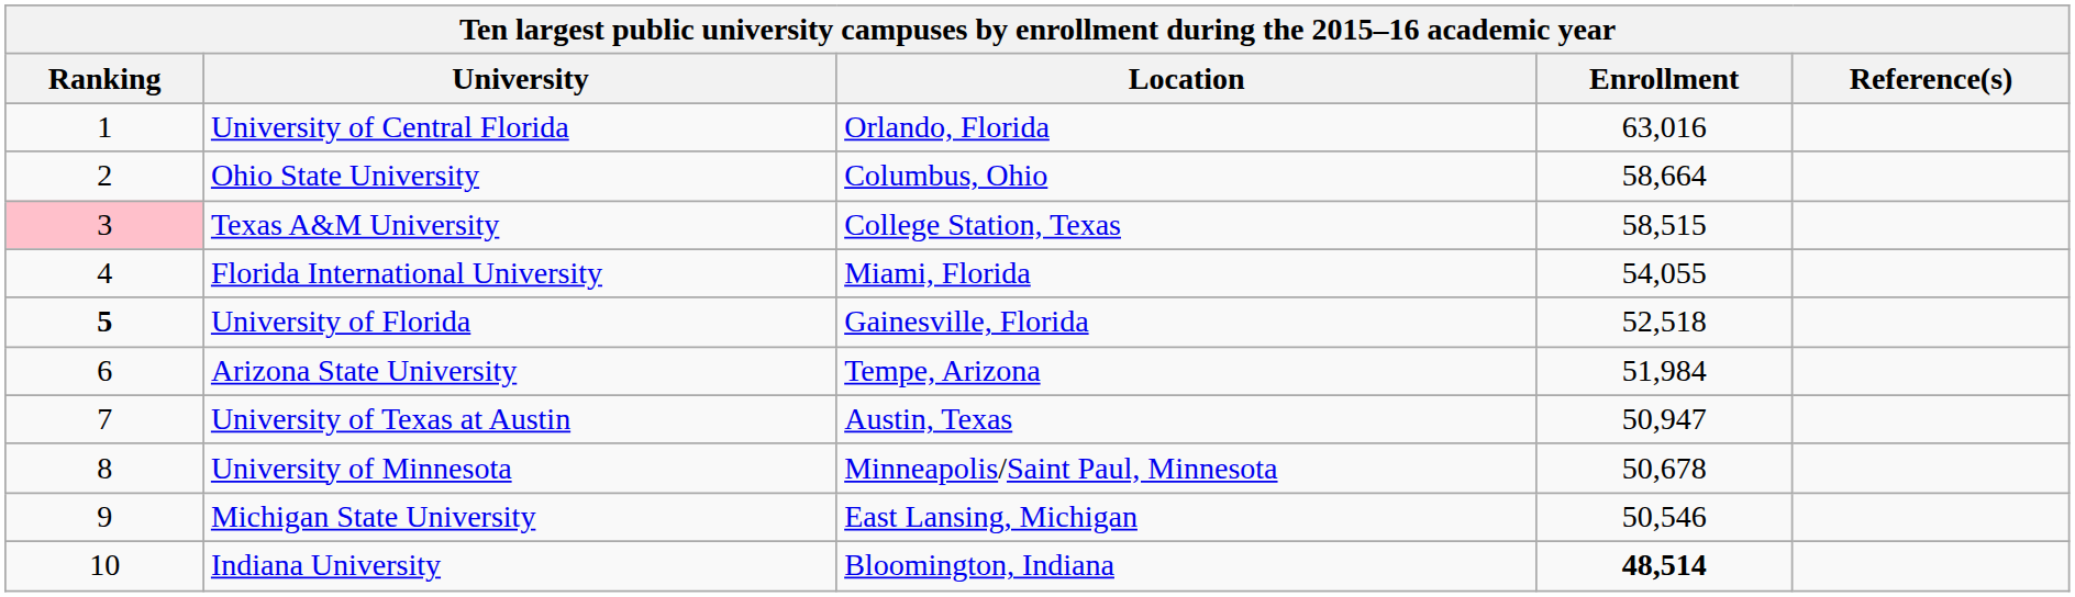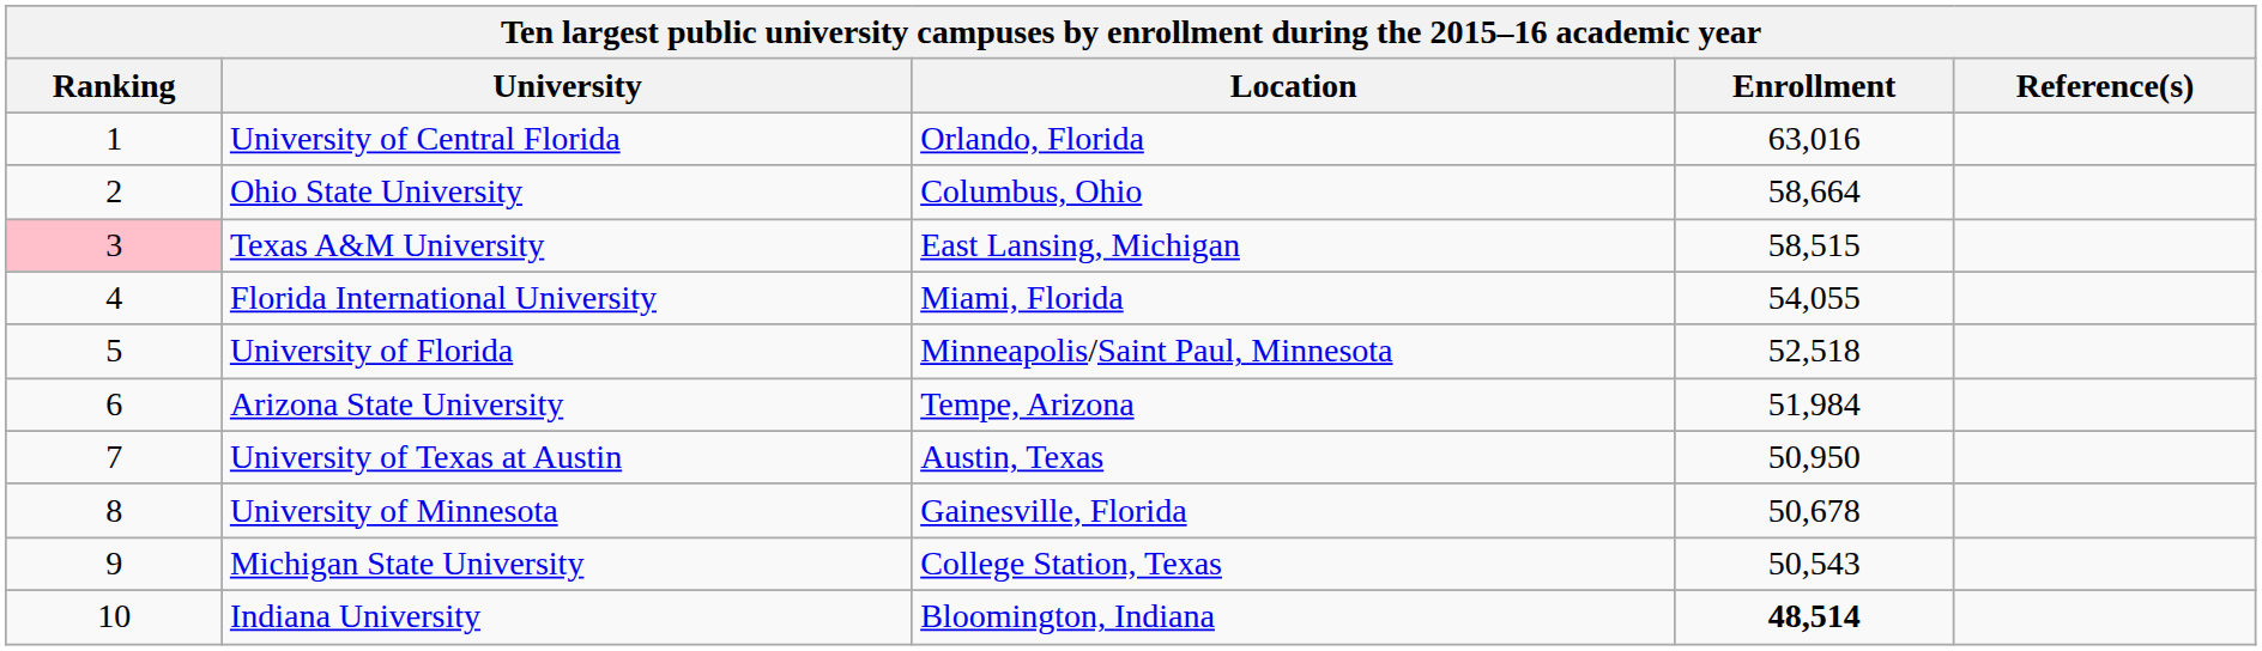 <table class="wikitable sortable" style="width:85%">
 <tr valign="top">
 <th colspan="5"><strong>Ten largest public university campuses by enrollment during the 2015–16 academic year</strong></th>
 </tr>
 <tr valign="top">
 <th>Ranking</th>
 <th>University</th>
 <th>Location</th>
 <th>Enrollment</th>
 <th class="unsortable">Reference(s)</th>
 </tr>
 <tr valign="top">
 <td align=center>1</td>
 <td><a href='#'>University of Central Florida</a></td>
 <td><a href='#'>Orlando, Florida</a></td>
 <td align=center>63,016</td>
 <td align=center></td>
 </tr>
 <tr valign="top">
 <td align=center>2</td>
 <td><a href='#'>Ohio State University</a></td>
 <td><a href='#'>Columbus, Ohio</a></td>
 <td align=center>58,664</td>
 <td align=center></td>
 </tr>
 <tr valign="top">
 <td align=center style="background: pink;">3</td>
 <td><a href='#'>Texas A&M University</a></td>
-<td><a href='#'>College Station, Texas</a></td>
+<td><a href='#'>East Lansing, Michigan</a></td>
 <td align=center>58,515</td>
 <td align=center></td>
 </tr>
 <tr valign="top">
 <td align=center>4</td>
 <td><a href='#'>Florida International University</a></td>
 <td><a href='#'>Miami, Florida</a></td>
 <td align=center>54,055</td>
 <td align=center></td>
 </tr>
 <tr valign="top">
-<td align=center><strong>5</strong></td>
+<td align=center>5</td>
 <td><a href='#'>University of Florida</a></td>
-<td><a href='#'>Gainesville, Florida</a></td>
+<td><a href='#'>Minneapolis</a>/<a href='#'>Saint Paul, Minnesota</a></td>
 <td align=center>52,518</td>
 <td align=center></td>
 </tr>
 <tr valign="top">
 <td align=center>6</td>
 <td><a href='#'>Arizona State University</a></td>
 <td><a href='#'>Tempe, Arizona</a></td>
 <td align=center>51,984</td>
 <td align=center></td>
 </tr>
 <tr valign="top">
 <td align=center>7</td>
 <td><a href='#'>University of Texas at Austin</a></td>
 <td><a href='#'>Austin, Texas</a></td>
-<td align=center>50,947</td>
+<td align=center>50,950</td>
 <td align=center></td>
 </tr>
 <tr valign="top">
 <td align=center>8</td>
 <td><a href='#'>University of Minnesota</a></td>
-<td><a href='#'>Minneapolis</a>/<a href='#'>Saint Paul, Minnesota</a></td>
+<td><a href='#'>Gainesville, Florida</a></td>
 <td align=center>50,678</td>
 <td align=center></td>
 </tr>
 <tr valign="top">
 <td align=center>9</td>
 <td><a href='#'>Michigan State University</a></td>
-<td><a href='#'>East Lansing, Michigan</a></td>
-<td align=center>50,546</td>
+<td><a href='#'>College Station, Texas</a></td>
+<td align=center>50,543</td>
 <td align=center></td>
 </tr>
 <tr valign="top">
 <td align=center>10</td>
 <td><a href='#'>Indiana University</a></td>
 <td><a href='#'>Bloomington, Indiana</a></td>
 <td align=center><strong>48,514</strong></td>
 <td align=center></td>
 </tr>
 </table>
